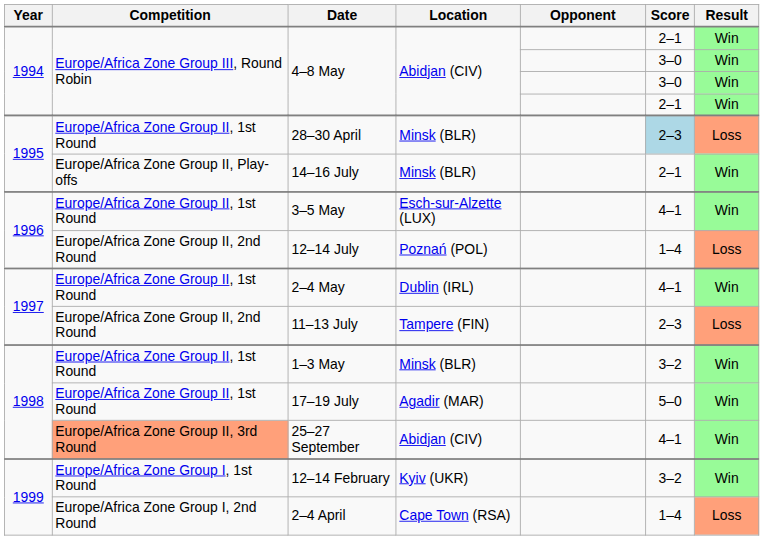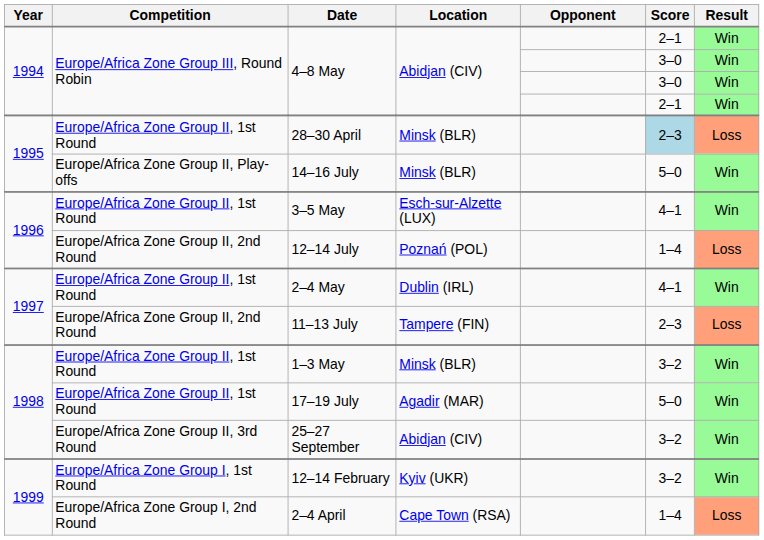 <table class="wikitable collapsible collapsed">
 <tr>
 <th width="50">Year</th>
 <th width="300">Competition</th>
 <th width="125">Date</th>
 <th width="150">Location</th>
 <th width="150">Opponent</th>
 <th width="50">Score</th>
 <th width="70">Result</th>
 </tr>
 <tr style="border-top:2px solid gray;">
 <td align="center" rowspan=4><a href='#'>1994</a></td>
 <td rowspan=4><a href='#'>Europe/Africa Zone Group III</a>, Round Robin</td>
 <td rowspan=4>4–8 May</td>
 <td rowspan=4><a href='#'>Abidjan</a> (CIV)</td>
 <td></td>
 <td align="center">2–1</td>
 <td align="center" bgcolor="#98FB98">Win</td>
 </tr>
 <tr>
 <td></td>
 <td align="center">3–0</td>
 <td align="center" bgcolor="#98FB98">Win</td>
 </tr>
 <tr>
 <td></td>
 <td align="center">3–0</td>
 <td align="center" bgcolor="#98FB98">Win</td>
 </tr>
 <tr>
 <td></td>
 <td align="center">2–1</td>
 <td align="center" bgcolor="#98FB98">Win</td>
 </tr>
 <tr>
 </tr>
 <tr style="border-top:2px solid gray;">
 <td align="center" rowspan="2"><a href='#'>1995</a></td>
 <td><a href='#'>Europe/Africa Zone Group II</a>, 1st Round</td>
 <td>28–30 April</td>
 <td><a href='#'>Minsk</a> (BLR)</td>
 <td></td>
 <td align="center" style="background: lightblue;">2–3</td>
 <td align="center" bgcolor="#FFA07A">Loss</td>
 </tr>
 <tr>
 <td>Europe/Africa Zone Group II, Play-offs</td>
 <td>14–16 July</td>
 <td><a href='#'>Minsk</a> (BLR)</td>
 <td></td>
-<td align="center">2–1</td>
+<td align="center">5–0</td>
 <td align="center" bgcolor="#98FB98">Win</td>
 </tr>
 <tr style="border-top:2px solid gray;">
 <td align="center" rowspan="2"><a href='#'>1996</a></td>
 <td><a href='#'>Europe/Africa Zone Group II</a>, 1st Round</td>
 <td>3–5 May</td>
 <td><a href='#'>Esch-sur-Alzette</a> (LUX)</td>
 <td></td>
 <td align="center">4–1</td>
 <td align="center" bgcolor="#98FB98">Win</td>
 </tr>
 <tr>
 <td>Europe/Africa Zone Group II, 2nd Round</td>
 <td>12–14 July</td>
 <td><a href='#'>Poznań</a> (POL)</td>
 <td></td>
 <td align="center">1–4</td>
 <td align="center" bgcolor="FFA07A">Loss</td>
 </tr>
 <tr style="border-top:2px solid gray;">
 <td align="center" rowspan="2"><a href='#'>1997</a></td>
 <td><a href='#'>Europe/Africa Zone Group II</a>, 1st Round</td>
 <td>2–4 May</td>
 <td><a href='#'>Dublin</a> (IRL)</td>
 <td></td>
 <td align="center">4–1</td>
 <td align="center" bgcolor="#98FB98">Win</td>
 </tr>
 <tr>
 <td>Europe/Africa Zone Group II, 2nd Round</td>
 <td>11–13 July</td>
 <td><a href='#'>Tampere</a> (FIN)</td>
 <td></td>
 <td align="center">2–3</td>
 <td align="center" bgcolor="#FFA07A">Loss</td>
 </tr>
 <tr style="border-top:2px solid gray;">
 <td align="center" rowspan="3"><a href='#'>1998</a></td>
 <td><a href='#'>Europe/Africa Zone Group II</a>, 1st Round</td>
 <td>1–3 May</td>
 <td><a href='#'>Minsk</a> (BLR)</td>
 <td></td>
 <td align="center">3–2</td>
 <td align="center" bgcolor="#98FB98">Win</td>
 </tr>
 <tr>
 <td><a href='#'>Europe/Africa Zone Group II</a>, 1st Round</td>
 <td>17–19 July</td>
 <td><a href='#'>Agadir</a> (MAR)</td>
 <td></td>
 <td align="center">5–0</td>
 <td align="center" bgcolor="#98FB98">Win</td>
 </tr>
 <tr>
-<td style="background: lightsalmon;">Europe/Africa Zone Group II, 3rd Round</td>
+<td>Europe/Africa Zone Group II, 3rd Round</td>
 <td>25–27 September</td>
 <td><a href='#'>Abidjan</a> (CIV)</td>
 <td></td>
-<td align="center">4–1</td>
+<td align="center">3–2</td>
 <td align="center" bgcolor="#98FB98">Win</td>
 </tr>
 <tr style="border-top:2px solid gray;">
 <td align="center" rowspan="2"><a href='#'>1999</a></td>
 <td><a href='#'>Europe/Africa Zone Group I</a>, 1st Round</td>
 <td>12–14 February</td>
 <td><a href='#'>Kyiv</a> (UKR)</td>
 <td></td>
 <td align="center">3–2</td>
 <td align="center" bgcolor="#98FB98">Win</td>
 </tr>
 <tr>
 <td>Europe/Africa Zone Group I, 2nd Round</td>
 <td>2–4 April</td>
 <td><a href='#'>Cape Town</a> (RSA)</td>
 <td></td>
 <td align="center">1–4</td>
 <td align="center" bgcolor="FFA07A">Loss</td>
 </tr>
 </table>
